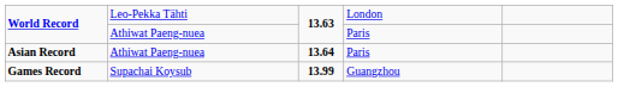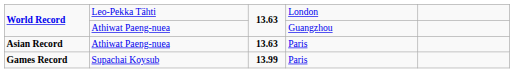 <table class="nowrap wikitable" style="font-size:90%">
 <tr>
 <td rowspan="2" width="120"><strong><a href='#'>World Record</a></strong></td>
 <td width="230"> <a href='#'>Leo-Pekka Tähti</a></td>
 <td align="center" rowspan="2" width="50"><strong>13.63</strong></td>
 <td width="190"> <a href='#'>London</a></td>
 <td align="right" width="130"></td>
 </tr>
 <tr>
 <td> <a href='#'>Athiwat Paeng-nuea</a></td>
-<td> <a href='#'>Paris</a></td>
+<td> <a href='#'>Guangzhou</a></td>
 <td align="right"></td>
 </tr>
 <tr>
 <td><strong>Asian Record</strong></td>
 <td> <a href='#'>Athiwat Paeng-nuea</a></td>
-<td align="center"><strong>13.64</strong></td>
+<td align="center"><strong>13.63</strong></td>
 <td> <a href='#'>Paris</a></td>
 <td align="right"></td>
 </tr>
 <tr>
 <td><strong>Games Record</strong></td>
 <td> <a href='#'>Supachai Koysub</a></td>
 <td align="center"><strong>13.99</strong></td>
-<td> <a href='#'>Guangzhou</a></td>
+<td> <a href='#'>Paris</a></td>
 <td align="right"></td>
 </tr>
 </table>
